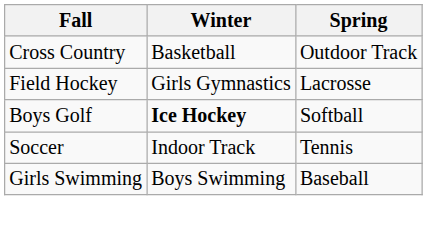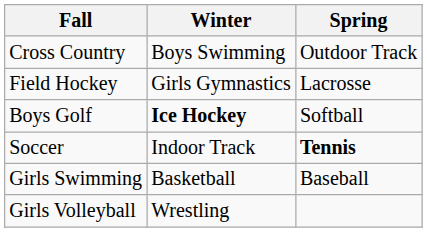 <table class="wikitable">
 <tr>
 <th>Fall</th>
 <th>Winter</th>
 <th>Spring</th>
 </tr>
 <tr>
 <td>Cross Country</td>
-<td>Basketball</td>
+<td>Boys Swimming</td>
 <td>Outdoor Track</td>
 </tr>
 <tr>
 <td>Field Hockey</td>
 <td>Girls Gymnastics</td>
 <td>Lacrosse</td>
 </tr>
 <tr>
 <td>Boys Golf</td>
 <td><strong>Ice Hockey</strong></td>
 <td>Softball</td>
 </tr>
 <tr>
 <td>Soccer</td>
 <td>Indoor Track</td>
-<td>Tennis</td>
+<td><strong>Tennis</strong></td>
 </tr>
 <tr>
 <td>Girls Swimming</td>
-<td>Boys Swimming</td>
+<td>Basketball</td>
 <td>Baseball</td>
 </tr>
+<tr>
+<td>Girls Volleyball</td>
+<td>Wrestling</td>
+<td></td>
+</tr>
 </table>
